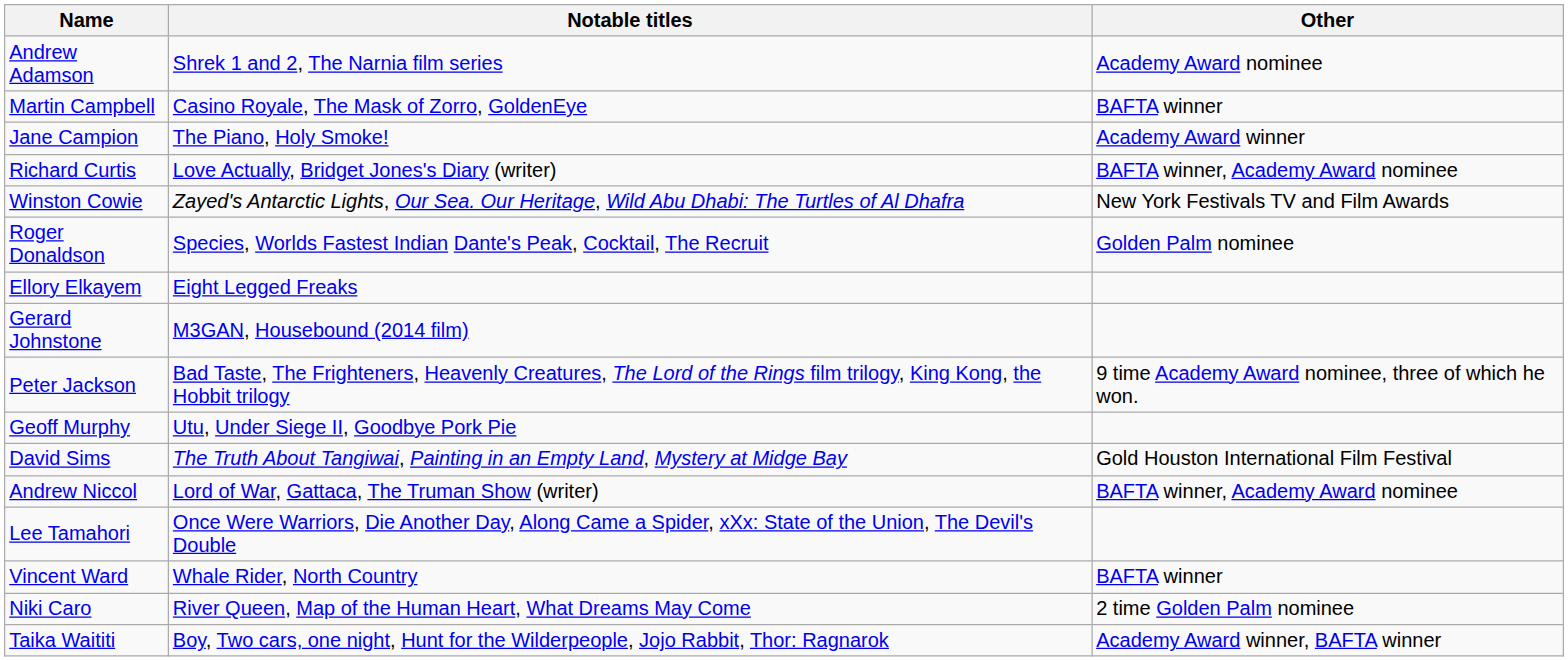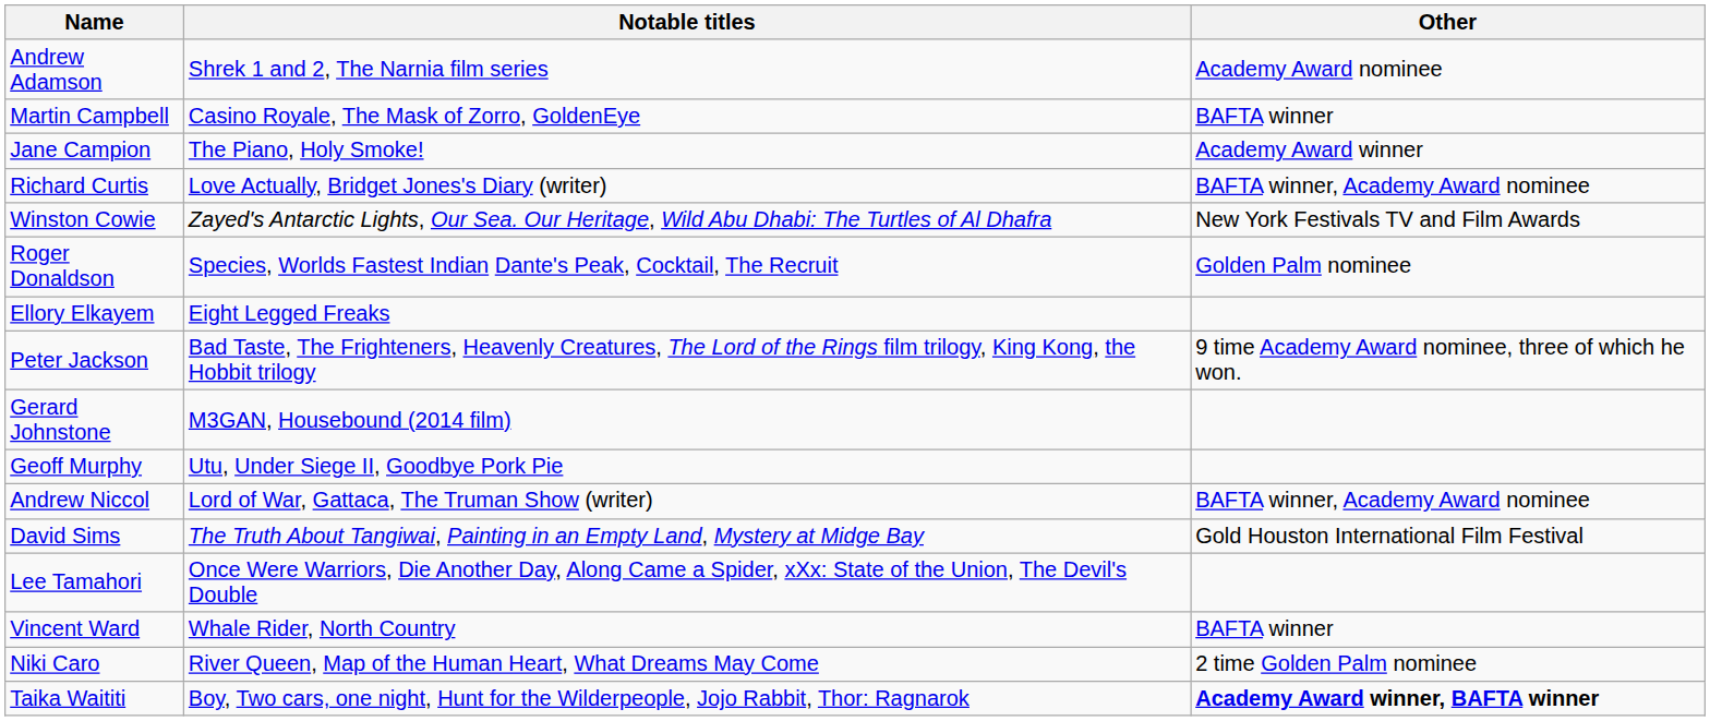 <table class="wikitable">
 <tr>
 <th>Name</th>
 <th>Notable titles</th>
 <th>Other</th>
 </tr>
 <tr>
 <td><a href='#'>Andrew Adamson</a></td>
 <td><a href='#'>Shrek 1 and 2</a>, <a href='#'>The Narnia film series</a></td>
 <td><a href='#'>Academy Award</a> nominee</td>
 </tr>
 <tr>
 <td><a href='#'>Martin Campbell</a></td>
 <td><a href='#'>Casino Royale</a>, <a href='#'>The Mask of Zorro</a>, <a href='#'>GoldenEye</a></td>
 <td><a href='#'>BAFTA</a> winner</td>
 </tr>
 <tr>
 <td><a href='#'>Jane Campion</a></td>
 <td><a href='#'>The Piano</a>, <a href='#'>Holy Smoke!</a></td>
 <td><a href='#'>Academy Award</a> winner</td>
 </tr>
 <tr>
 <td><a href='#'>Richard Curtis</a></td>
 <td><a href='#'>Love Actually</a>, <a href='#'>Bridget Jones's Diary</a> (writer)</td>
 <td><a href='#'>BAFTA</a> winner, <a href='#'>Academy Award</a> nominee</td>
 </tr>
 <tr>
 <td><a href='#'>Winston Cowie</a></td>
 <td><em>Zayed's Antarctic Lights</em>, <em><a href='#'>Our Sea. Our Heritage</a></em>, <em><a href='#'>Wild Abu Dhabi: The Turtles of Al Dhafra</a></em></td>
 <td>New York Festivals TV and Film Awards</td>
 </tr>
 <tr>
 <td><a href='#'>Roger Donaldson</a></td>
 <td><a href='#'>Species</a>, <a href='#'>Worlds Fastest Indian</a> <a href='#'>Dante's Peak</a>, <a href='#'>Cocktail</a>, <a href='#'>The Recruit</a></td>
 <td><a href='#'>Golden Palm</a> nominee</td>
 </tr>
 <tr>
 <td><a href='#'>Ellory Elkayem</a></td>
 <td><a href='#'>Eight Legged Freaks</a></td>
 <td></td>
 </tr>
 <tr>
+<td><a href='#'>Peter Jackson</a></td>
+<td><a href='#'>Bad Taste</a>, <a href='#'>The Frighteners</a>, <a href='#'>Heavenly Creatures</a>, <a href='#'><em>The Lord of the Rings</em> film trilogy</a>, <a href='#'>King Kong</a>, <a href='#'>the Hobbit trilogy</a></td>
+<td>9 time <a href='#'>Academy Award</a> nominee, three of which he won.</td>
+</tr>
+<tr>
 <td><a href='#'>Gerard Johnstone</a></td>
 <td><a href='#'>M3GAN</a>, <a href='#'>Housebound (2014 film) </a></td>
 <td></td>
-</tr>
-<tr>
-<td><a href='#'>Peter Jackson</a></td>
-<td><a href='#'>Bad Taste</a>, <a href='#'>The Frighteners</a>, <a href='#'>Heavenly Creatures</a>, <a href='#'><em>The Lord of the Rings</em> film trilogy</a>, <a href='#'>King Kong</a>, <a href='#'>the Hobbit trilogy</a></td>
-<td>9 time <a href='#'>Academy Award</a> nominee, three of which he won.</td>
 </tr>
 <tr>
 <td><a href='#'>Geoff Murphy</a></td>
 <td><a href='#'>Utu</a>, <a href='#'>Under Siege II</a>, <a href='#'>Goodbye Pork Pie</a></td>
 <td></td>
 </tr>
 <tr>
+<td><a href='#'>Andrew Niccol</a></td>
+<td><a href='#'>Lord of War</a>, <a href='#'>Gattaca</a>, <a href='#'>The Truman Show</a> (writer)</td>
+<td><a href='#'>BAFTA</a> winner, <a href='#'>Academy Award</a> nominee</td>
+</tr>
+<tr>
 <td><a href='#'>David Sims</a></td>
 <td><em><a href='#'>The Truth About Tangiwai</a></em>, <em><a href='#'>Painting in an Empty Land</a></em>, <em><a href='#'>Mystery at Midge Bay</a></em></td>
 <td>Gold Houston International Film Festival</td>
-</tr>
-<tr>
-<td><a href='#'>Andrew Niccol</a></td>
-<td><a href='#'>Lord of War</a>, <a href='#'>Gattaca</a>, <a href='#'>The Truman Show</a> (writer)</td>
-<td><a href='#'>BAFTA</a> winner, <a href='#'>Academy Award</a> nominee</td>
 </tr>
 <tr>
 <td><a href='#'>Lee Tamahori</a></td>
 <td><a href='#'>Once Were Warriors</a>, <a href='#'>Die Another Day</a>, <a href='#'>Along Came a Spider</a>, <a href='#'>xXx: State of the Union</a>,  <a href='#'>The Devil's Double</a></td>
 <td></td>
 </tr>
 <tr>
 <td><a href='#'>Vincent Ward</a></td>
 <td><a href='#'>Whale Rider</a>, <a href='#'>North Country</a></td>
 <td><a href='#'>BAFTA</a> winner</td>
 </tr>
 <tr>
 <td><a href='#'>Niki Caro</a></td>
 <td><a href='#'>River Queen</a>, <a href='#'>Map of the Human Heart</a>, <a href='#'>What Dreams May Come</a></td>
 <td>2 time <a href='#'>Golden Palm</a> nominee</td>
 </tr>
 <tr>
 <td><a href='#'>Taika Waititi</a></td>
 <td><a href='#'>Boy</a>, <a href='#'>Two cars, one night</a>, <a href='#'>Hunt for the Wilderpeople</a>, <a href='#'>Jojo Rabbit</a>, <a href='#'>Thor: Ragnarok</a></td>
-<td><a href='#'>Academy Award</a> winner, <a href='#'>BAFTA</a> winner</td>
+<td><strong><a href='#'>Academy Award</a> winner, <a href='#'>BAFTA</a> winner</strong></td>
 </tr>
 </table>
